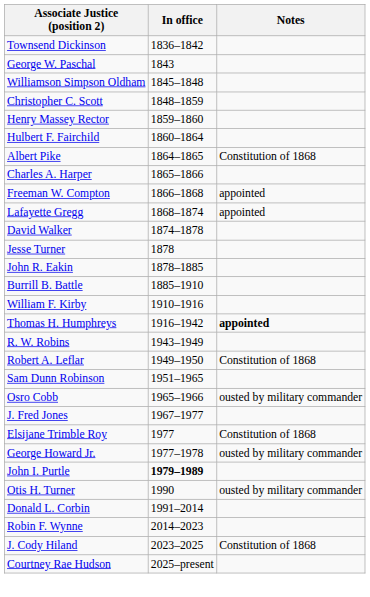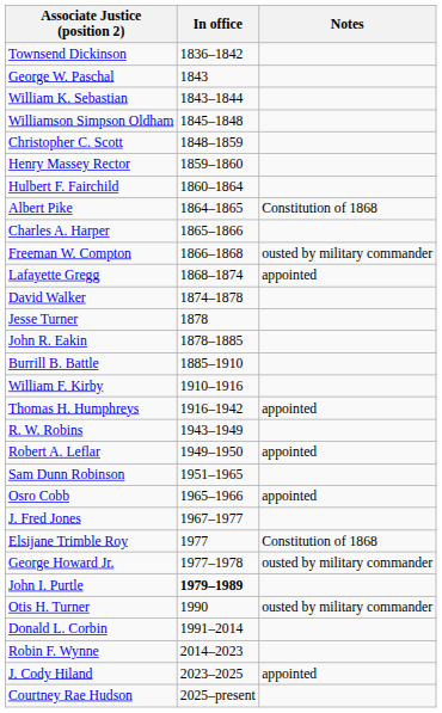 <table class="wikitable">
 <tr>
 <th>Associate Justice<br>(position 2)</th>
 <th>In office</th>
 <th>Notes</th>
 </tr>
 <tr>
 <td><a href='#'>Townsend Dickinson</a></td>
 <td>1836–1842</td>
 <td> </td>
 </tr>
 <tr>
 <td><a href='#'>George W. Paschal</a></td>
 <td>1843</td>
+<td> </td>
+</tr>
+<tr>
+<td><a href='#'>William K. Sebastian</a></td>
+<td>1843–1844</td>
 <td> </td>
 </tr>
 <tr>
 <td><a href='#'>Williamson Simpson Oldham</a></td>
 <td>1845–1848</td>
 <td> </td>
 </tr>
 <tr>
 <td><a href='#'>Christopher C. Scott</a></td>
 <td>1848–1859</td>
 <td> </td>
 </tr>
 <tr>
 <td><a href='#'>Henry Massey Rector</a></td>
 <td>1859–1860</td>
 <td> </td>
 </tr>
 <tr>
 <td><a href='#'>Hulbert F. Fairchild</a></td>
 <td>1860–1864</td>
 <td> </td>
 </tr>
 <tr>
 <td><a href='#'>Albert Pike</a></td>
 <td>1864–1865</td>
 <td>Constitution of 1868</td>
 </tr>
 <tr>
 <td><a href='#'>Charles A. Harper</a></td>
 <td>1865–1866</td>
 <td> </td>
 </tr>
 <tr>
 <td><a href='#'>Freeman W. Compton</a></td>
 <td>1866–1868</td>
-<td>appointed</td>
+<td>ousted by military commander</td>
 </tr>
 <tr>
 <td><a href='#'>Lafayette Gregg</a></td>
 <td>1868–1874</td>
 <td>appointed</td>
 </tr>
 <tr>
 <td><a href='#'>David Walker</a></td>
 <td>1874–1878</td>
 <td> </td>
 </tr>
 <tr>
 <td><a href='#'>Jesse Turner</a></td>
 <td>1878</td>
 <td> </td>
 </tr>
 <tr>
 <td><a href='#'>John R. Eakin</a></td>
 <td>1878–1885</td>
 <td> </td>
 </tr>
 <tr>
 <td><a href='#'>Burrill B. Battle</a></td>
 <td>1885–1910</td>
 <td> </td>
 </tr>
 <tr>
 <td><a href='#'>William F. Kirby</a></td>
 <td>1910–1916</td>
 <td> </td>
 </tr>
 <tr>
 <td><a href='#'>Thomas H. Humphreys</a></td>
 <td>1916–1942</td>
-<td><strong>appointed</strong></td>
+<td>appointed</td>
 </tr>
 <tr>
 <td><a href='#'>R. W. Robins</a></td>
 <td>1943–1949</td>
 <td> </td>
 </tr>
 <tr>
 <td><a href='#'>Robert A. Leflar</a></td>
 <td>1949–1950</td>
-<td>Constitution of 1868</td>
+<td>appointed</td>
 </tr>
 <tr>
 <td><a href='#'>Sam Dunn Robinson</a></td>
 <td>1951–1965</td>
 <td> </td>
 </tr>
 <tr>
 <td><a href='#'>Osro Cobb</a></td>
 <td>1965–1966</td>
-<td>ousted by military commander</td>
+<td>appointed</td>
 </tr>
 <tr>
 <td><a href='#'>J. Fred Jones</a></td>
 <td>1967–1977</td>
 <td> </td>
 </tr>
 <tr>
 <td><a href='#'>Elsijane Trimble Roy</a></td>
 <td>1977</td>
 <td>Constitution of 1868</td>
 </tr>
 <tr>
 <td><a href='#'>George Howard Jr.</a></td>
 <td>1977–1978</td>
 <td>ousted by military commander</td>
 </tr>
 <tr>
 <td><a href='#'>John I. Purtle</a></td>
 <td><strong>1979–1989</strong></td>
 <td> </td>
 </tr>
 <tr>
 <td><a href='#'>Otis H. Turner</a></td>
 <td>1990</td>
 <td>ousted by military commander</td>
 </tr>
 <tr>
 <td><a href='#'>Donald L. Corbin</a></td>
 <td>1991–2014</td>
 <td> </td>
 </tr>
 <tr>
 <td><a href='#'>Robin F. Wynne</a></td>
 <td>2014–2023</td>
 <td> </td>
 </tr>
 <tr>
 <td><a href='#'>J. Cody Hiland</a></td>
 <td>2023–2025</td>
-<td>Constitution of 1868</td>
+<td>appointed</td>
 </tr>
 <tr>
 <td><a href='#'>Courtney Rae Hudson</a></td>
 <td>2025–present</td>
 <td> </td>
 </tr>
 </table>
